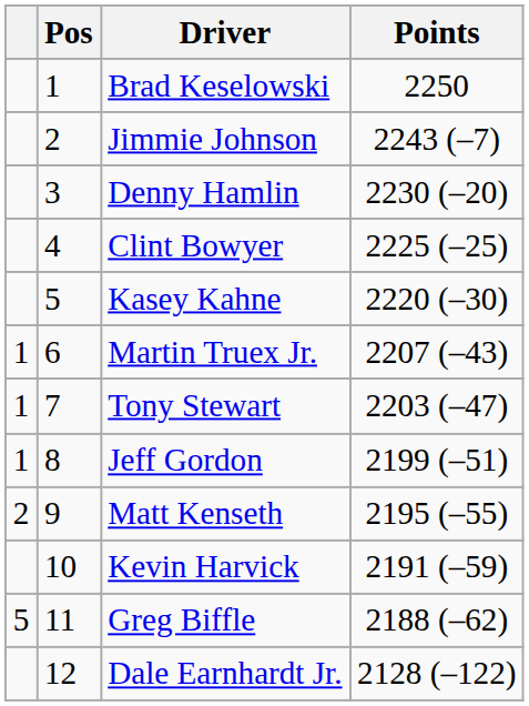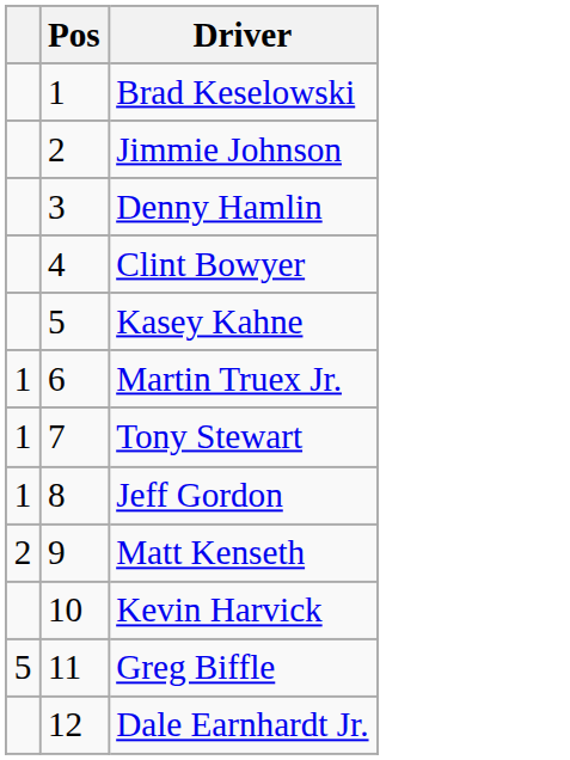 <table class="sortable wikitable " style="font-size: 95%;">
 <tr>
 <th></th>
 <th>Pos</th>
 <th>Driver</th>
-<th>Points</th>
 </tr>
 <tr>
 <td align="left"></td>
 <td>1</td>
 <td><a href='#'>Brad Keselowski</a></td>
-<td style="text-align:center;">2250</td>
 </tr>
 <tr>
 <td align="left"></td>
 <td>2</td>
 <td><a href='#'>Jimmie Johnson</a></td>
-<td style="text-align:center;">2243 (–7)</td>
 </tr>
 <tr>
 <td align="left"></td>
 <td>3</td>
 <td><a href='#'>Denny Hamlin</a></td>
-<td style="text-align:center;">2230 (–20)</td>
 </tr>
 <tr>
 <td align="left"></td>
 <td>4</td>
 <td><a href='#'>Clint Bowyer</a></td>
-<td style="text-align:center;">2225 (–25)</td>
 </tr>
 <tr>
 <td align="left"></td>
 <td>5</td>
 <td><a href='#'>Kasey Kahne</a></td>
-<td style="text-align:center;">2220 (–30)</td>
 </tr>
 <tr>
 <td align="left"> 1</td>
 <td>6</td>
 <td><a href='#'>Martin Truex Jr.</a></td>
-<td style="text-align:center;">2207 (–43)</td>
 </tr>
 <tr>
 <td align="left"> 1</td>
 <td>7</td>
 <td><a href='#'>Tony Stewart</a></td>
-<td style="text-align:center;">2203 (–47)</td>
 </tr>
 <tr>
 <td align="left"> 1</td>
 <td>8</td>
 <td><a href='#'>Jeff Gordon</a></td>
-<td style="text-align:center;">2199 (–51)</td>
 </tr>
 <tr>
 <td align="left"> 2</td>
 <td>9</td>
 <td><a href='#'>Matt Kenseth</a></td>
-<td style="text-align:center;">2195 (–55)</td>
 </tr>
 <tr>
 <td align="left"></td>
 <td>10</td>
 <td><a href='#'>Kevin Harvick</a></td>
-<td style="text-align:center;">2191 (–59)</td>
 </tr>
 <tr>
 <td align="left"> 5</td>
 <td>11</td>
 <td><a href='#'>Greg Biffle</a></td>
-<td style="text-align:center;">2188 (–62)</td>
 </tr>
 <tr>
 <td align="left"></td>
 <td>12</td>
 <td><a href='#'>Dale Earnhardt Jr.</a></td>
-<td style="text-align:center;">2128 (–122)</td>
 </tr>
 </table>
